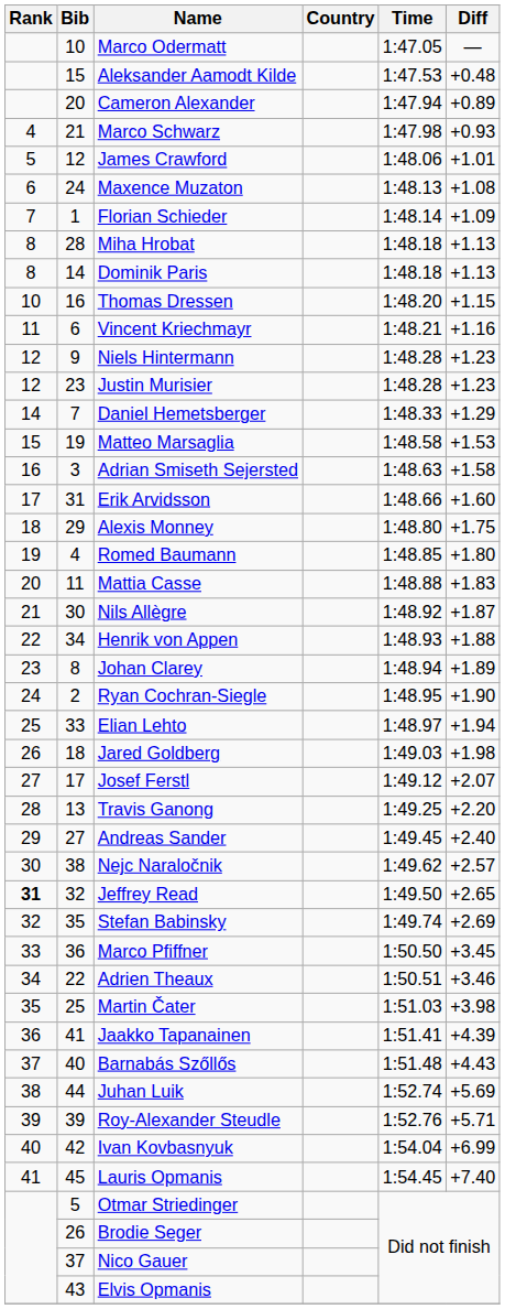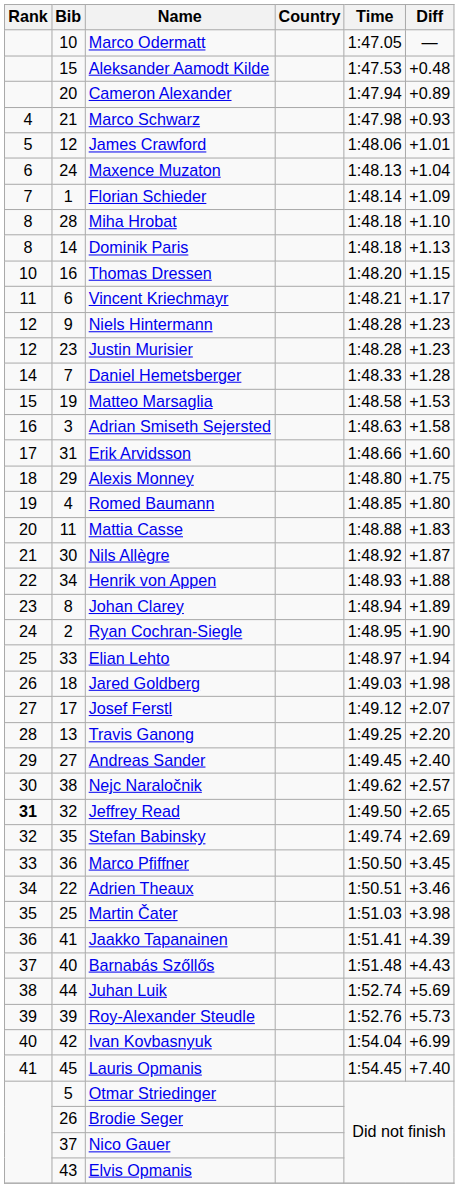 <table class="wikitable sortable" style="text-align:center">
 <tr>
 <th>Rank</th>
 <th>Bib</th>
 <th>Name</th>
 <th>Country</th>
 <th>Time</th>
 <th>Diff</th>
 </tr>
 <tr>
 <td></td>
 <td>10</td>
 <td align=left><a href='#'>Marco Odermatt</a></td>
 <td align=left></td>
 <td>1:47.05</td>
 <td>—</td>
 </tr>
 <tr>
 <td></td>
 <td>15</td>
 <td align=left><a href='#'>Aleksander Aamodt Kilde</a></td>
 <td align=left></td>
 <td>1:47.53</td>
 <td>+0.48</td>
 </tr>
 <tr>
 <td></td>
 <td>20</td>
 <td align=left><a href='#'>Cameron Alexander</a></td>
 <td align=left></td>
 <td>1:47.94</td>
 <td>+0.89</td>
 </tr>
 <tr>
 <td>4</td>
 <td>21</td>
 <td align=left><a href='#'>Marco Schwarz</a></td>
 <td align=left></td>
 <td>1:47.98</td>
 <td>+0.93</td>
 </tr>
 <tr>
 <td>5</td>
 <td>12</td>
 <td align=left><a href='#'>James Crawford</a></td>
 <td align=left></td>
 <td>1:48.06</td>
 <td>+1.01</td>
 </tr>
 <tr>
 <td>6</td>
 <td>24</td>
 <td align=left><a href='#'>Maxence Muzaton</a></td>
 <td align=left></td>
 <td>1:48.13</td>
-<td>+1.08</td>
+<td>+1.04</td>
 </tr>
 <tr>
 <td>7</td>
 <td>1</td>
 <td align=left><a href='#'>Florian Schieder</a></td>
 <td align=left></td>
 <td>1:48.14</td>
 <td>+1.09</td>
 </tr>
 <tr>
 <td>8</td>
 <td>28</td>
 <td align=left><a href='#'>Miha Hrobat</a></td>
 <td align=left></td>
 <td>1:48.18</td>
-<td>+1.13</td>
+<td>+1.10</td>
 </tr>
 <tr>
 <td>8</td>
 <td>14</td>
 <td align=left><a href='#'>Dominik Paris</a></td>
 <td align=left></td>
 <td>1:48.18</td>
 <td>+1.13</td>
 </tr>
 <tr>
 <td>10</td>
 <td>16</td>
 <td align=left><a href='#'>Thomas Dressen</a></td>
 <td align=left></td>
 <td>1:48.20</td>
 <td>+1.15</td>
 </tr>
 <tr>
 <td>11</td>
 <td>6</td>
 <td align=left><a href='#'>Vincent Kriechmayr</a></td>
 <td align=left></td>
 <td>1:48.21</td>
-<td>+1.16</td>
+<td>+1.17</td>
 </tr>
 <tr>
 <td>12</td>
 <td>9</td>
 <td align=left><a href='#'>Niels Hintermann</a></td>
 <td align=left></td>
 <td>1:48.28</td>
 <td>+1.23</td>
 </tr>
 <tr>
 <td>12</td>
 <td>23</td>
 <td align=left><a href='#'>Justin Murisier</a></td>
 <td align=left></td>
 <td>1:48.28</td>
 <td>+1.23</td>
 </tr>
 <tr>
 <td>14</td>
 <td>7</td>
 <td align=left><a href='#'>Daniel Hemetsberger</a></td>
 <td align=left></td>
 <td>1:48.33</td>
-<td>+1.29</td>
+<td>+1.28</td>
 </tr>
 <tr>
 <td>15</td>
 <td>19</td>
 <td align=left><a href='#'>Matteo Marsaglia</a></td>
 <td align=left></td>
 <td>1:48.58</td>
 <td>+1.53</td>
 </tr>
 <tr>
 <td>16</td>
 <td>3</td>
 <td align=left><a href='#'>Adrian Smiseth Sejersted</a></td>
 <td align=left></td>
 <td>1:48.63</td>
 <td>+1.58</td>
 </tr>
 <tr>
 <td>17</td>
 <td>31</td>
 <td align=left><a href='#'>Erik Arvidsson</a></td>
 <td align=left></td>
 <td>1:48.66</td>
 <td>+1.60</td>
 </tr>
 <tr>
 <td>18</td>
 <td>29</td>
 <td align=left><a href='#'>Alexis Monney</a></td>
 <td align=left></td>
 <td>1:48.80</td>
 <td>+1.75</td>
 </tr>
 <tr>
 <td>19</td>
 <td>4</td>
 <td align=left><a href='#'>Romed Baumann</a></td>
 <td align=left></td>
 <td>1:48.85</td>
 <td>+1.80</td>
 </tr>
 <tr>
 <td>20</td>
 <td>11</td>
 <td align=left><a href='#'>Mattia Casse</a></td>
 <td align=left></td>
 <td>1:48.88</td>
 <td>+1.83</td>
 </tr>
 <tr>
 <td>21</td>
 <td>30</td>
 <td align=left><a href='#'>Nils Allègre</a></td>
 <td align=left></td>
 <td>1:48.92</td>
 <td>+1.87</td>
 </tr>
 <tr>
 <td>22</td>
 <td>34</td>
 <td align=left><a href='#'>Henrik von Appen</a></td>
 <td align=left></td>
 <td>1:48.93</td>
 <td>+1.88</td>
 </tr>
 <tr>
 <td>23</td>
 <td>8</td>
 <td align=left><a href='#'>Johan Clarey</a></td>
 <td align=left></td>
 <td>1:48.94</td>
 <td>+1.89</td>
 </tr>
 <tr>
 <td>24</td>
 <td>2</td>
 <td align=left><a href='#'>Ryan Cochran-Siegle</a></td>
 <td align=left></td>
 <td>1:48.95</td>
 <td>+1.90</td>
 </tr>
 <tr>
 <td>25</td>
 <td>33</td>
 <td align=left><a href='#'>Elian Lehto</a></td>
 <td align=left></td>
 <td>1:48.97</td>
 <td>+1.94</td>
 </tr>
 <tr>
 <td>26</td>
 <td>18</td>
 <td align=left><a href='#'>Jared Goldberg</a></td>
 <td align=left></td>
 <td>1:49.03</td>
 <td>+1.98</td>
 </tr>
 <tr>
 <td>27</td>
 <td>17</td>
 <td align=left><a href='#'>Josef Ferstl</a></td>
 <td align=left></td>
 <td>1:49.12</td>
 <td>+2.07</td>
 </tr>
 <tr>
 <td>28</td>
 <td>13</td>
 <td align=left><a href='#'>Travis Ganong</a></td>
 <td align=left></td>
 <td>1:49.25</td>
 <td>+2.20</td>
 </tr>
 <tr>
 <td>29</td>
 <td>27</td>
 <td align=left><a href='#'>Andreas Sander</a></td>
 <td align=left></td>
 <td>1:49.45</td>
 <td>+2.40</td>
 </tr>
 <tr>
 <td>30</td>
 <td>38</td>
 <td align=left><a href='#'>Nejc Naraločnik</a></td>
 <td align=left></td>
 <td>1:49.62</td>
 <td>+2.57</td>
 </tr>
 <tr>
 <td><strong>31</strong></td>
 <td>32</td>
 <td align=left><a href='#'>Jeffrey Read</a></td>
 <td align=left></td>
 <td>1:49.50</td>
 <td>+2.65</td>
 </tr>
 <tr>
 <td>32</td>
 <td>35</td>
 <td align=left><a href='#'>Stefan Babinsky</a></td>
 <td align=left></td>
 <td>1:49.74</td>
 <td>+2.69</td>
 </tr>
 <tr>
 <td>33</td>
 <td>36</td>
 <td align=left><a href='#'>Marco Pfiffner</a></td>
 <td align=left></td>
 <td>1:50.50</td>
 <td>+3.45</td>
 </tr>
 <tr>
 <td>34</td>
 <td>22</td>
 <td align=left><a href='#'>Adrien Theaux</a></td>
 <td align=left></td>
 <td>1:50.51</td>
 <td>+3.46</td>
 </tr>
 <tr>
 <td>35</td>
 <td>25</td>
 <td align=left><a href='#'>Martin Čater</a></td>
 <td align=left></td>
 <td>1:51.03</td>
 <td>+3.98</td>
 </tr>
 <tr>
 <td>36</td>
 <td>41</td>
 <td align=left><a href='#'>Jaakko Tapanainen</a></td>
 <td align=left></td>
 <td>1:51.41</td>
 <td>+4.39</td>
 </tr>
 <tr>
 <td>37</td>
 <td>40</td>
 <td align=left><a href='#'>Barnabás Szőllős</a></td>
 <td align=left></td>
 <td>1:51.48</td>
 <td>+4.43</td>
 </tr>
 <tr>
 <td>38</td>
 <td>44</td>
 <td align=left><a href='#'>Juhan Luik</a></td>
 <td align=left></td>
 <td>1:52.74</td>
 <td>+5.69</td>
 </tr>
 <tr>
 <td>39</td>
 <td>39</td>
 <td align=left><a href='#'>Roy-Alexander Steudle</a></td>
 <td align=left></td>
 <td>1:52.76</td>
-<td>+5.71</td>
+<td>+5.73</td>
 </tr>
 <tr>
 <td>40</td>
 <td>42</td>
 <td align=left><a href='#'>Ivan Kovbasnyuk</a></td>
 <td align=left></td>
 <td>1:54.04</td>
 <td>+6.99</td>
 </tr>
 <tr>
 <td>41</td>
 <td>45</td>
 <td align=left><a href='#'>Lauris Opmanis</a></td>
 <td align=left></td>
 <td>1:54.45</td>
 <td>+7.40</td>
 </tr>
 <tr>
 <td rowspan=4></td>
 <td>5</td>
 <td align=left><a href='#'>Otmar Striedinger</a></td>
 <td align=left></td>
 <td colspan=2 rowspan=4>Did not finish</td>
 </tr>
 <tr>
 <td>26</td>
 <td align=left><a href='#'>Brodie Seger</a></td>
 <td align=left></td>
 </tr>
 <tr>
 <td>37</td>
 <td align=left><a href='#'>Nico Gauer</a></td>
 <td align=left></td>
 </tr>
 <tr>
 <td>43</td>
 <td align=left><a href='#'>Elvis Opmanis</a></td>
 <td align=left></td>
 </tr>
 <tr>
 </tr>
 </table>
